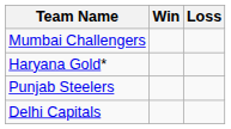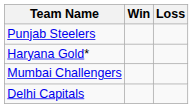 <table class="wikitable">
 <tr>
 <th>Team Name</th>
 <th>Win</th>
 <th>Loss</th>
 </tr>
 <tr>
-<td><a href='#'>Mumbai Challengers</a></td>
+<td><a href='#'>Punjab Steelers</a></td>
 <td></td>
 <td></td>
 </tr>
 <tr>
 <td><a href='#'>Haryana Gold</a>*</td>
 <td></td>
 <td></td>
 </tr>
 <tr>
-<td><a href='#'>Punjab Steelers</a></td>
+<td><a href='#'>Mumbai Challengers</a></td>
 <td></td>
 <td></td>
 </tr>
 <tr>
 <td><a href='#'>Delhi Capitals</a></td>
 <td></td>
 <td></td>
 </tr>
 </table>
